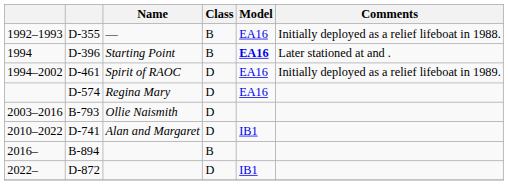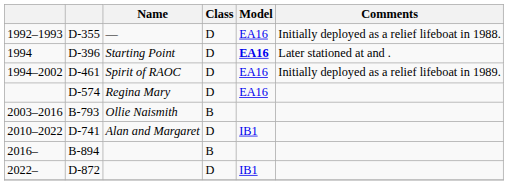 <table class="wikitable sortable">
 <tr>
 <th></th>
 <th></th>
 <th>Name</th>
 <th>Class</th>
 <th>Model</th>
 <th class=unsortable>Comments</th>
 </tr>
 <tr>
 <td>1992–1993</td>
 <td>D-355</td>
 <td>—</td>
-<td>B</td>
+<td>D</td>
 <td><a href='#'>EA16</a></td>
 <td>Initially deployed as a relief lifeboat in 1988.</td>
 </tr>
 <tr>
 <td>1994</td>
 <td>D-396</td>
 <td><em>Starting Point</em></td>
-<td>B</td>
+<td>D</td>
 <td><strong><a href='#'>EA16</a></strong></td>
 <td>Later stationed at  and .</td>
 </tr>
 <tr>
 <td>1994–2002</td>
 <td>D-461</td>
 <td><em>Spirit of RAOC</em></td>
 <td>D</td>
 <td><a href='#'>EA16</a></td>
 <td>Initially deployed as a relief lifeboat in 1989.</td>
 </tr>
 <tr>
 <td></td>
 <td>D-574</td>
 <td><em>Regina Mary</em></td>
 <td>D</td>
 <td><a href='#'>EA16</a></td>
 <td></td>
 </tr>
 <tr>
 <td>2003–2016</td>
 <td>B-793</td>
 <td><em>Ollie Naismith</em></td>
-<td>D</td>
+<td>B</td>
 <td></td>
 <td></td>
 </tr>
 <tr>
 <td>2010–2022</td>
 <td>D-741</td>
 <td><em>Alan and Margaret</em></td>
 <td>D</td>
 <td><a href='#'>IB1</a></td>
 <td></td>
 </tr>
 <tr>
 <td>2016–</td>
 <td>B-894</td>
 <td><em></em></td>
 <td>B</td>
 <td></td>
 <td></td>
 </tr>
 <tr>
 <td>2022–</td>
 <td>D-872</td>
 <td></td>
 <td>D</td>
 <td><a href='#'>IB1</a></td>
 <td></td>
 </tr>
 <tr>
 </tr>
 </table>
